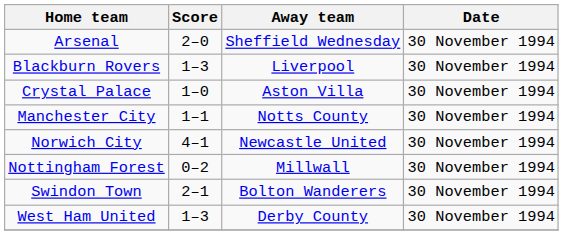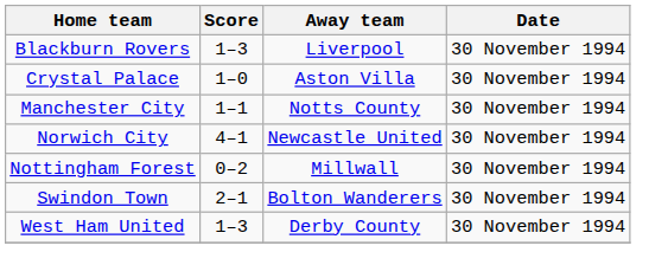 <table class="wikitable" style="text-align: center">
 <tr>
 <th>Home team</th>
 <th>Score</th>
 <th>Away team</th>
 <th>Date</th>
-</tr>
-<tr>
-<td><a href='#'>Arsenal</a></td>
-<td>2–0</td>
-<td><a href='#'>Sheffield Wednesday</a></td>
-<td>30 November 1994</td>
 </tr>
 <tr>
 <td><a href='#'>Blackburn Rovers</a></td>
 <td>1–3</td>
 <td><a href='#'>Liverpool</a></td>
 <td>30 November 1994</td>
 </tr>
 <tr>
 <td><a href='#'>Crystal Palace</a></td>
 <td>1–0</td>
 <td><a href='#'>Aston Villa</a></td>
 <td>30 November 1994</td>
 </tr>
 <tr>
 <td><a href='#'>Manchester City</a></td>
 <td>1–1</td>
 <td><a href='#'>Notts County</a></td>
 <td>30 November 1994</td>
 </tr>
 <tr>
 <td><a href='#'>Norwich City</a></td>
 <td>4–1</td>
 <td><a href='#'>Newcastle United</a></td>
 <td>30 November 1994</td>
 </tr>
 <tr>
 <td><a href='#'>Nottingham Forest</a></td>
 <td>0–2</td>
 <td><a href='#'>Millwall</a></td>
 <td>30 November 1994</td>
 </tr>
 <tr>
 <td><a href='#'>Swindon Town</a></td>
 <td>2–1</td>
 <td><a href='#'>Bolton Wanderers</a></td>
 <td>30 November 1994</td>
 </tr>
 <tr>
 <td><a href='#'>West Ham United</a></td>
 <td>1–3</td>
 <td><a href='#'>Derby County</a></td>
 <td>30 November 1994</td>
 </tr>
 <tr>
 </tr>
 </table>
